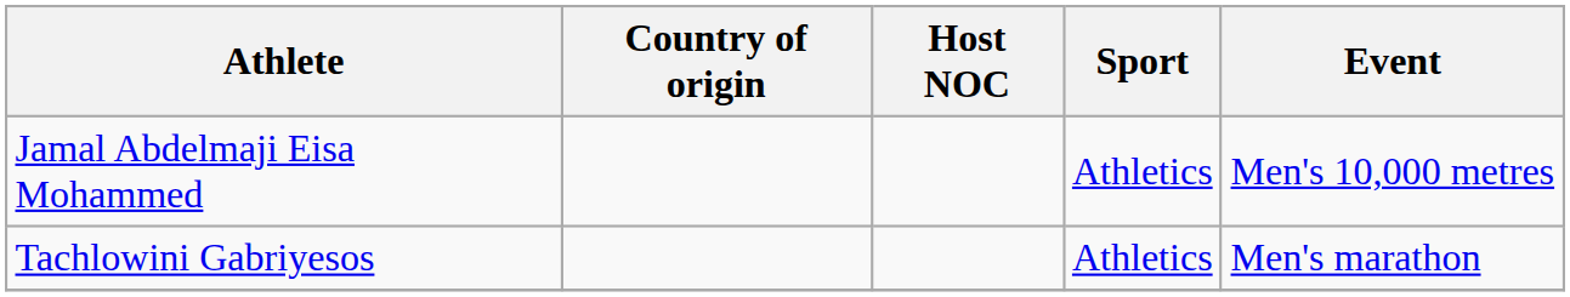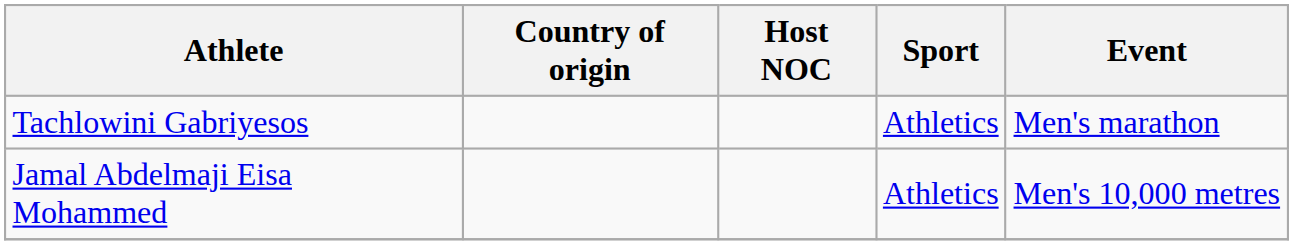 <table class='sortable wikitable' style=font-size:95%>
 <tr>
 <th>Athlete</th>
 <th>Country of origin</th>
 <th>Host NOC</th>
 <th>Sport</th>
 <th>Event</th>
 </tr>
 <tr>
+<td><a href='#'>Tachlowini Gabriyesos</a></td>
+<td></td>
+<td></td>
+<td><a href='#'>Athletics</a></td>
+<td><a href='#'>Men's marathon</a></td>
+</tr>
+<tr>
 <td><a href='#'>Jamal Abdelmaji Eisa Mohammed</a></td>
 <td></td>
 <td></td>
 <td><a href='#'>Athletics</a></td>
 <td><a href='#'>Men's 10,000 metres</a></td>
 </tr>
 <tr>
-<td><a href='#'>Tachlowini Gabriyesos</a></td>
-<td></td>
-<td></td>
-<td><a href='#'>Athletics</a></td>
-<td><a href='#'>Men's marathon</a></td>
-</tr>
-<tr>
 </tr>
 </table>
